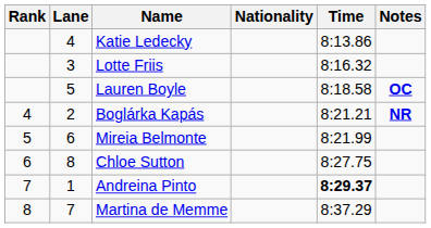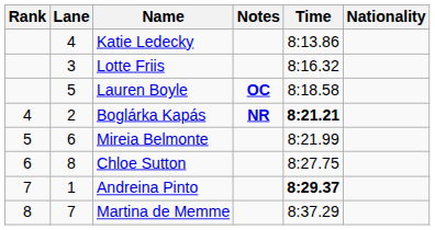 <table class="wikitable sortable" style="text-align:center">
 <tr>
 <th>Rank</th>
 <th>Lane</th>
 <th>Name</th>
+<th>Notes</th>
+<th>Time</th>
 <th>Nationality</th>
-<th>Time</th>
-<th>Notes</th>
 </tr>
 <tr>
 <td></td>
 <td>4</td>
 <td align=left><a href='#'>Katie Ledecky</a></td>
+<td></td>
+<td>8:13.86</td>
 <td align=left></td>
-<td>8:13.86</td>
-<td></td>
 </tr>
 <tr>
 <td></td>
 <td>3</td>
 <td align=left><a href='#'>Lotte Friis</a></td>
+<td></td>
+<td>8:16.32</td>
 <td align=left></td>
-<td>8:16.32</td>
-<td></td>
 </tr>
 <tr>
 <td></td>
 <td>5</td>
 <td align=left><a href='#'>Lauren Boyle</a></td>
+<td><strong><a href='#'>OC</a></strong></td>
+<td>8:18.58</td>
 <td align=left></td>
-<td>8:18.58</td>
-<td><strong><a href='#'>OC</a></strong></td>
 </tr>
 <tr>
 <td>4</td>
 <td>2</td>
 <td align=left><a href='#'>Boglárka Kapás</a></td>
+<td><strong><a href='#'>NR</a></strong></td>
+<td><strong>8:21.21</strong></td>
 <td align=left></td>
-<td>8:21.21</td>
-<td><strong><a href='#'>NR</a></strong></td>
 </tr>
 <tr>
 <td>5</td>
 <td>6</td>
 <td align=left><a href='#'>Mireia Belmonte</a></td>
+<td></td>
+<td>8:21.99</td>
 <td align=left></td>
-<td>8:21.99</td>
-<td></td>
 </tr>
 <tr>
 <td>6</td>
 <td>8</td>
 <td align=left><a href='#'>Chloe Sutton</a></td>
+<td></td>
+<td>8:27.75</td>
 <td align=left></td>
-<td>8:27.75</td>
-<td></td>
 </tr>
 <tr>
 <td>7</td>
 <td>1</td>
 <td align=left><a href='#'>Andreina Pinto</a></td>
+<td></td>
+<td><strong>8:29.37</strong></td>
 <td align=left></td>
-<td><strong>8:29.37</strong></td>
-<td></td>
 </tr>
 <tr>
 <td>8</td>
 <td>7</td>
 <td align=left><a href='#'>Martina de Memme</a></td>
+<td></td>
+<td>8:37.29</td>
 <td align=left></td>
-<td>8:37.29</td>
-<td></td>
 </tr>
 </table>
